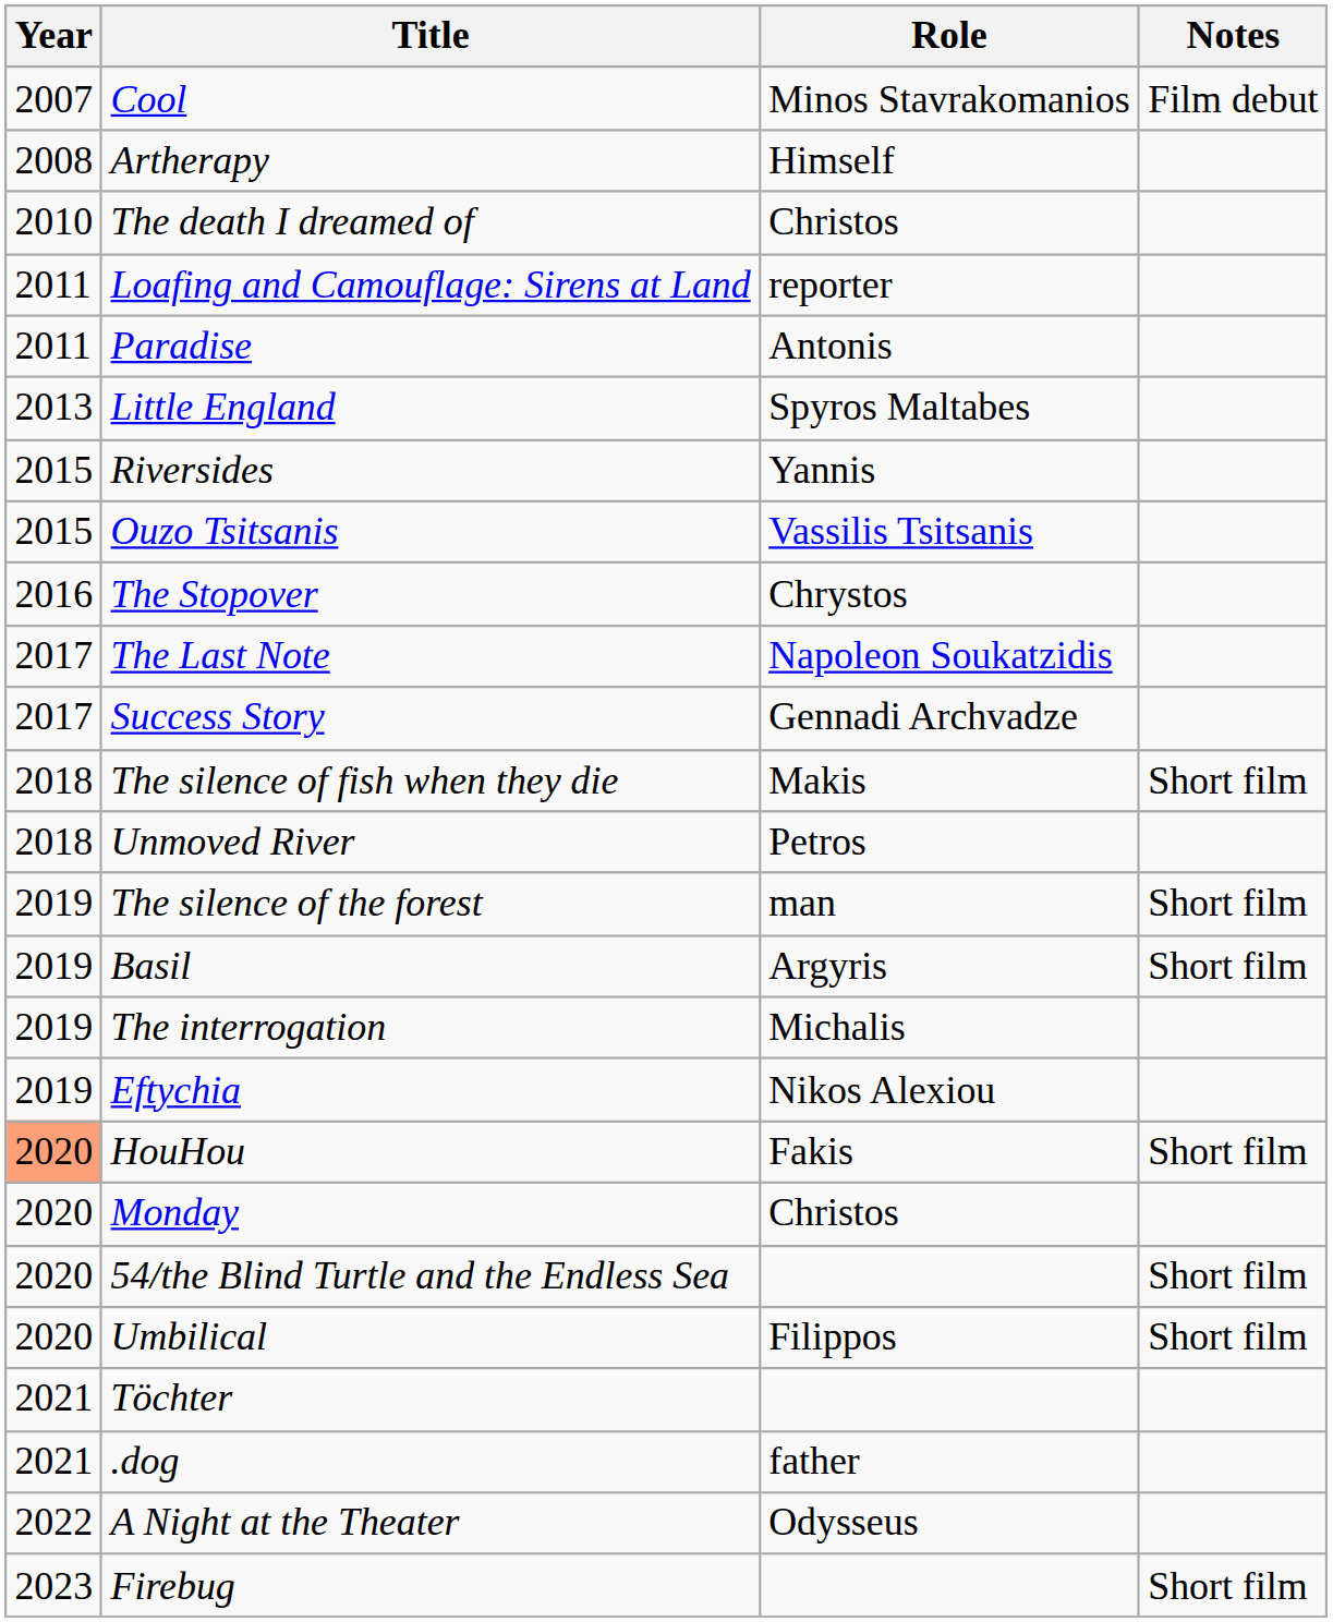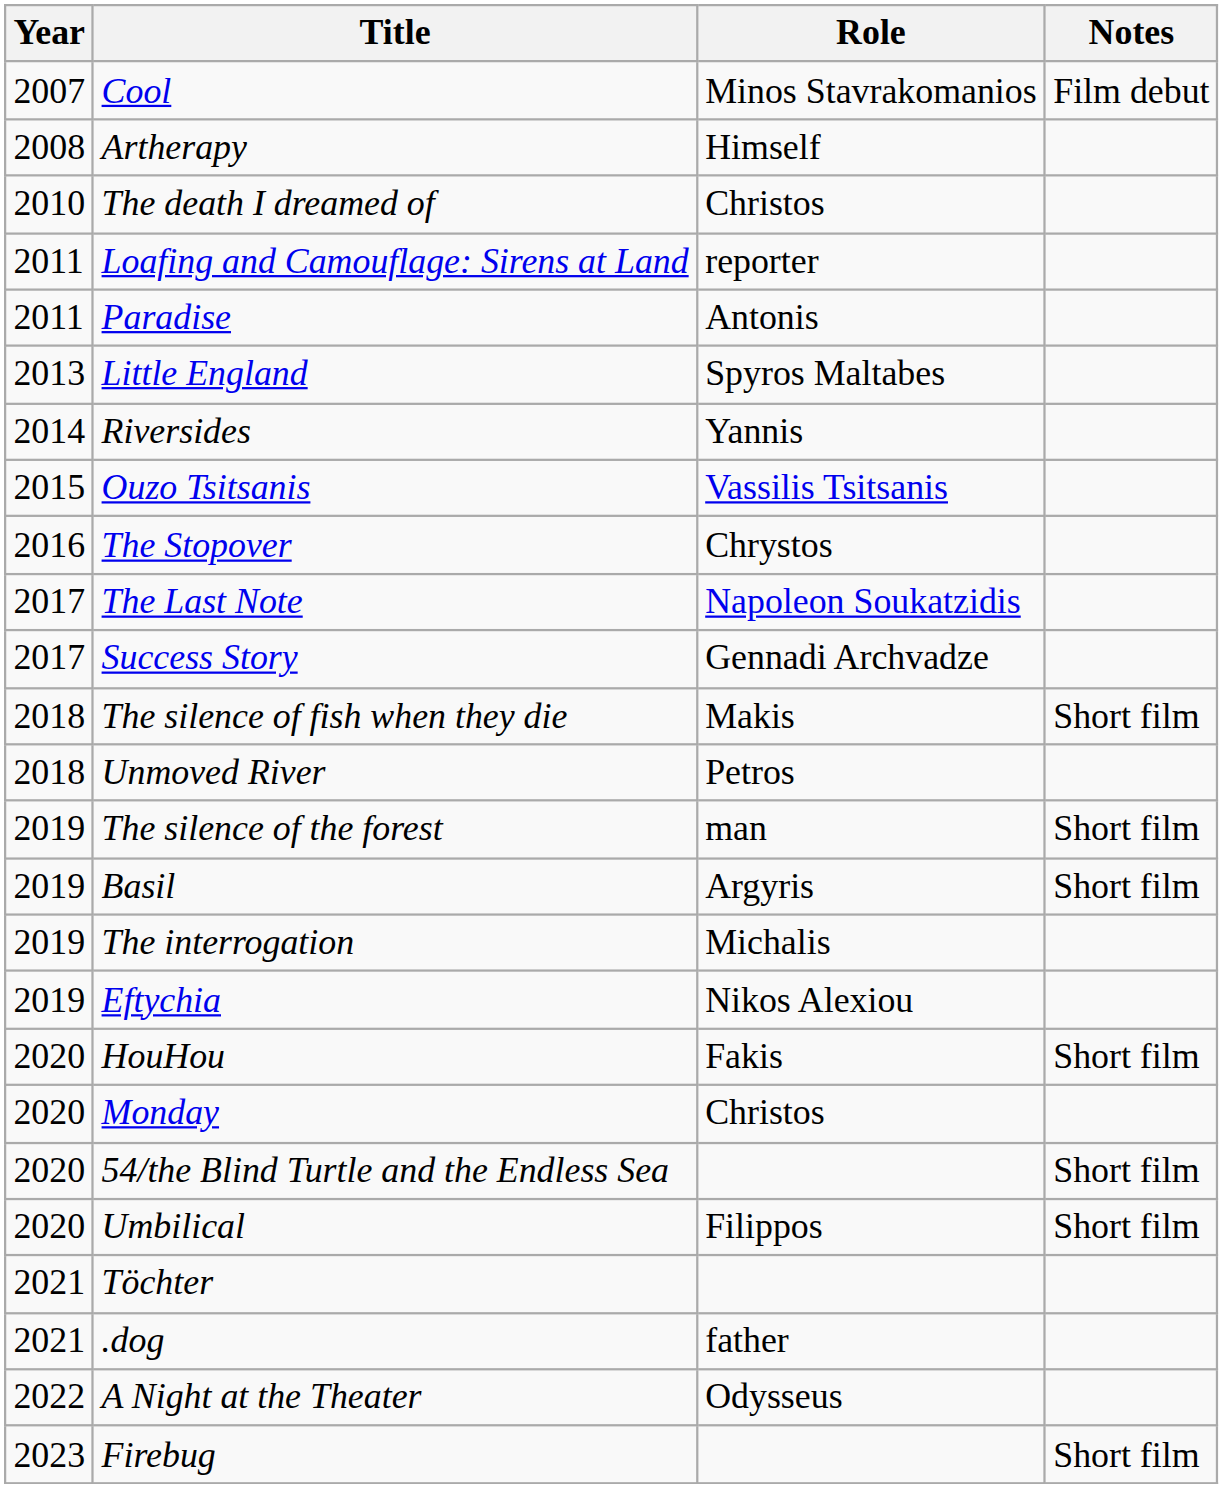 <table class="wikitable sortable">
 <tr>
 <th>Year</th>
 <th>Title</th>
 <th>Role</th>
 <th class="unsortable">Notes</th>
 </tr>
 <tr>
 <td>2007</td>
 <td><em><a href='#'>Cool</a></em></td>
 <td>Minos Stavrakomanios</td>
 <td>Film debut</td>
 </tr>
 <tr>
 <td>2008</td>
 <td><em>Artherapy</em></td>
 <td>Himself</td>
 <td></td>
 </tr>
 <tr>
 <td>2010</td>
 <td><em>The death I dreamed of</em></td>
 <td>Christos</td>
 <td></td>
 </tr>
 <tr>
 <td>2011</td>
 <td><em><a href='#'>Loafing and Camouflage: Sirens at Land</a></em></td>
 <td>reporter</td>
 <td></td>
 </tr>
 <tr>
 <td>2011</td>
 <td><em><a href='#'>Paradise</a></em></td>
 <td>Antonis</td>
 <td></td>
 </tr>
 <tr>
 <td>2013</td>
 <td><em><a href='#'>Little England</a></em></td>
 <td>Spyros Maltabes</td>
 <td></td>
 </tr>
 <tr>
-<td>2015</td>
+<td>2014</td>
 <td><em>Riversides</em></td>
 <td>Yannis</td>
 <td></td>
 </tr>
 <tr>
 <td>2015</td>
 <td><em><a href='#'>Ouzo Tsitsanis</a></em></td>
 <td><a href='#'>Vassilis Tsitsanis</a></td>
 <td></td>
 </tr>
 <tr>
 <td>2016</td>
 <td><em><a href='#'>The Stopover</a></em></td>
 <td>Chrystos</td>
 <td></td>
 </tr>
 <tr>
 <td>2017</td>
 <td><em><a href='#'>The Last Note</a></em></td>
 <td><a href='#'>Napoleon Soukatzidis</a></td>
 <td></td>
 </tr>
 <tr>
 <td>2017</td>
 <td><em><a href='#'>Success Story</a></em></td>
 <td>Gennadi Archvadze</td>
 <td></td>
 </tr>
 <tr>
 <td>2018</td>
 <td><em>The silence of fish when they die</em></td>
 <td>Makis</td>
 <td>Short film</td>
 </tr>
 <tr>
 <td>2018</td>
 <td><em>Unmoved River</em></td>
 <td>Petros</td>
 <td></td>
 </tr>
 <tr>
 <td>2019</td>
 <td><em>The silence of the forest</em></td>
 <td>man</td>
 <td>Short film</td>
 </tr>
 <tr>
 <td>2019</td>
 <td><em>Basil</em></td>
 <td>Argyris</td>
 <td>Short film</td>
 </tr>
 <tr>
 <td>2019</td>
 <td><em>The interrogation</em></td>
 <td>Michalis</td>
 <td></td>
 </tr>
 <tr>
 <td>2019</td>
 <td><em><a href='#'>Eftychia</a></em></td>
 <td>Nikos Alexiou</td>
 <td></td>
 </tr>
 <tr>
-<td style="background: lightsalmon;">2020</td>
+<td>2020</td>
 <td><em>HouHou</em></td>
 <td>Fakis</td>
 <td>Short film</td>
 </tr>
 <tr>
 <td>2020</td>
 <td><em><a href='#'>Monday</a></em></td>
 <td>Christos</td>
 <td></td>
 </tr>
 <tr>
 <td>2020</td>
 <td><em>54/the Blind Turtle and the Endless Sea</em></td>
 <td></td>
 <td>Short film</td>
 </tr>
 <tr>
 <td>2020</td>
 <td><em>Umbilical</em></td>
 <td>Filippos</td>
 <td>Short film</td>
 </tr>
 <tr>
 <td>2021</td>
 <td><em>Töchter</em></td>
 <td></td>
 <td></td>
 </tr>
 <tr>
 <td>2021</td>
 <td><em>.dog</em></td>
 <td>father</td>
 <td></td>
 </tr>
 <tr>
 <td>2022</td>
 <td><em>Α Night at the Theater</em></td>
 <td>Odysseus</td>
 <td></td>
 </tr>
 <tr>
 <td>2023</td>
 <td><em>Firebug</em></td>
 <td></td>
 <td>Short film</td>
 </tr>
 <tr>
 </tr>
 </table>
